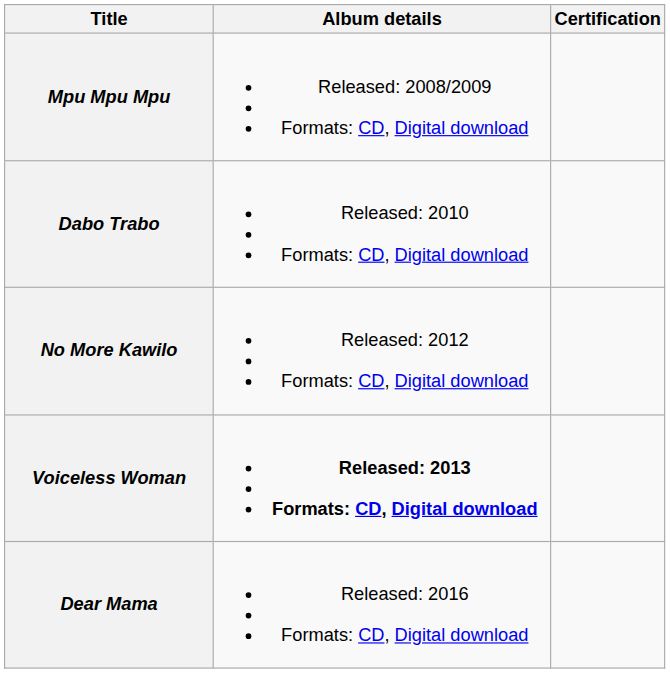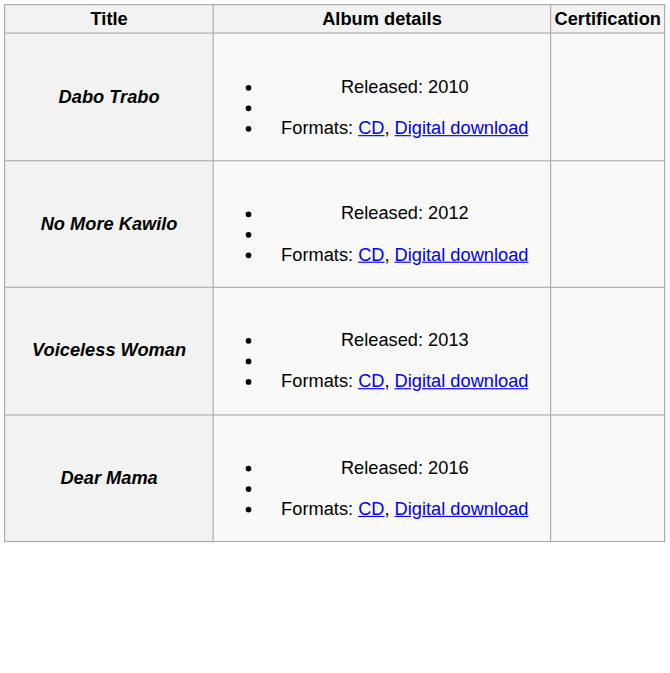 <table class="wikitable plainrowheaders" style="text-align:center;">
 <tr>
 <th scope="col" style="width:11em;">Title</th>
 <th scope="col" style="width:18em;">Album details</th>
 <th>Certification</th>
-</tr>
-<tr>
-<th scope="row"><em>Mpu Mpu Mpu</em></th>
-<td><br><ul><li>Released: 2008/2009</li><li></li><li>Formats: <a href='#'>CD</a>, <a href='#'>Digital download</a></li></ul></td>
-<td></td>
 </tr>
 <tr>
 <th scope="row"><em>Dabo Trabo</em></th>
 <td><br><ul><li>Released: 2010</li><li></li><li>Formats: <a href='#'>CD</a>, <a href='#'>Digital download</a></li></ul></td>
 <td></td>
 </tr>
 <tr>
 <th scope="row"><em>No More Kawilo</em></th>
 <td><br><ul><li>Released: 2012</li><li></li><li>Formats: <a href='#'>CD</a>, <a href='#'>Digital download</a></li></ul></td>
 <td></td>
 </tr>
 <tr>
 <th scope="row"><em>Voiceless Woman</em></th>
-<td><strong><br><ul><li>Released: 2013</li><li></li><li>Formats: <a href='#'>CD</a>, <a href='#'>Digital download</a></li></ul></strong></td>
+<td><br><ul><li>Released: 2013</li><li></li><li>Formats: <a href='#'>CD</a>, <a href='#'>Digital download</a></li></ul></td>
 <td></td>
 </tr>
 <tr>
 <th scope="row"><em>Dear Mama</em></th>
 <td><br><ul><li>Released: 2016</li><li></li><li>Formats: <a href='#'>CD</a>, <a href='#'>Digital download</a></li></ul></td>
 <td></td>
 </tr>
 </table>
